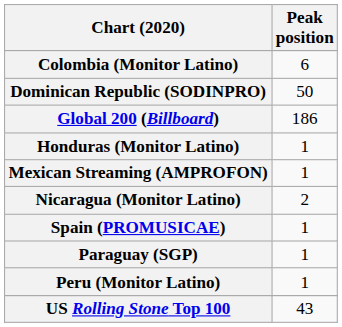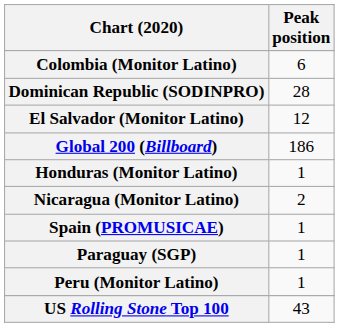 <table class="wikitable sortable plainrowheaders" style="text-align:center">
 <tr>
 <th scope="col">Chart (2020)</th>
 <th scope="col">Peak<br>position</th>
 </tr>
 <tr>
 </tr>
 <tr>
 <th scope="row">Colombia (Monitor Latino)</th>
 <td>6</td>
 </tr>
 <tr>
 <th scope="row">Dominican Republic (SODINPRO)</th>
-<td>50</td>
+<td>28</td>
+</tr>
+<tr>
+<th scope="row">El Salvador (Monitor Latino)</th>
+<td>12</td>
 </tr>
 <tr>
 <th scope="row"><a href='#'>Global 200</a> (<em><a href='#'>Billboard</a></em>)</th>
 <td>186</td>
 </tr>
 <tr>
 <th scope="row">Honduras (Monitor Latino)</th>
-<td>1</td>
-</tr>
-<tr>
-<th scope="row">Mexican Streaming (AMPROFON)</th>
 <td>1</td>
 </tr>
 <tr>
 <th scope="row">Nicaragua (Monitor Latino)</th>
 <td>2</td>
 </tr>
 <tr>
 <th scope="row">Spain (<a href='#'>PROMUSICAE</a>)</th>
 <td>1</td>
 </tr>
 <tr>
 <th scope="row">Paraguay (SGP)</th>
 <td>1</td>
 </tr>
 <tr>
 <th scope="row">Peru (Monitor Latino)</th>
 <td>1</td>
 </tr>
 <tr>
 </tr>
 <tr>
 </tr>
 <tr>
 <th scope="row">US <a href='#'><em>Rolling Stone</em> Top 100</a></th>
 <td>43</td>
 </tr>
 </table>
